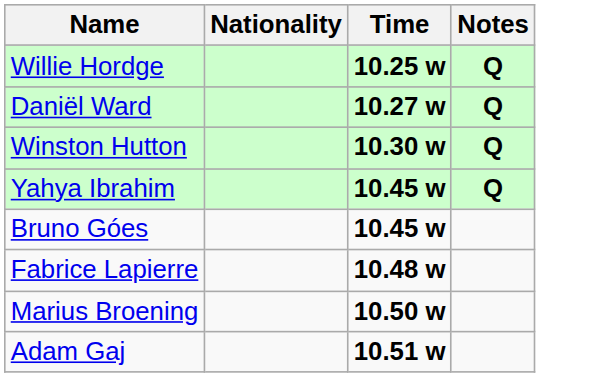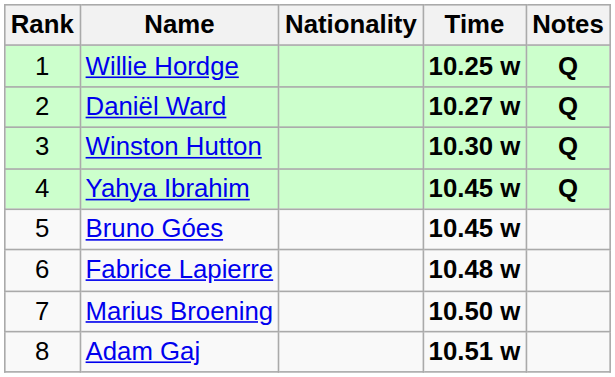 <table class="wikitable sortable" style="text-align:center">
 <tr>
+<th>Rank</th>
 <th>Name</th>
 <th>Nationality</th>
 <th>Time</th>
 <th>Notes</th>
 </tr>
 <tr bgcolor=ccffcc>
+<td>1</td>
 <td align=left><a href='#'>Willie Hordge</a></td>
 <td align=left></td>
 <td><strong>10.25</strong> <strong>w</strong></td>
 <td><strong>Q</strong></td>
 </tr>
 <tr bgcolor=ccffcc>
+<td>2</td>
 <td align=left><a href='#'>Daniël Ward</a></td>
 <td align=left></td>
 <td><strong>10.27</strong> <strong>w</strong></td>
 <td><strong>Q</strong></td>
 </tr>
 <tr bgcolor=ccffcc>
+<td>3</td>
 <td align=left><a href='#'>Winston Hutton</a></td>
 <td align=left></td>
 <td><strong>10.30</strong> <strong>w</strong></td>
 <td><strong>Q</strong></td>
 </tr>
 <tr bgcolor=ccffcc>
+<td>4</td>
 <td align=left><a href='#'>Yahya Ibrahim</a></td>
 <td align=left></td>
 <td><strong>10.45</strong> <strong>w</strong></td>
 <td><strong>Q</strong></td>
 </tr>
 <tr>
+<td>5</td>
 <td align=left><a href='#'>Bruno Góes</a></td>
 <td align=left></td>
 <td><strong>10.45</strong> <strong>w</strong></td>
 <td></td>
 </tr>
 <tr>
+<td>6</td>
 <td align=left><a href='#'>Fabrice Lapierre</a></td>
 <td align=left></td>
 <td><strong>10.48</strong> <strong>w</strong></td>
 <td></td>
 </tr>
 <tr>
+<td>7</td>
 <td align=left><a href='#'>Marius Broening</a></td>
 <td align=left></td>
 <td><strong>10.50</strong> <strong>w</strong></td>
 <td></td>
 </tr>
 <tr>
+<td>8</td>
 <td align=left><a href='#'>Adam Gaj</a></td>
 <td align=left></td>
 <td><strong>10.51</strong> <strong>w</strong></td>
 <td></td>
 </tr>
 </table>
